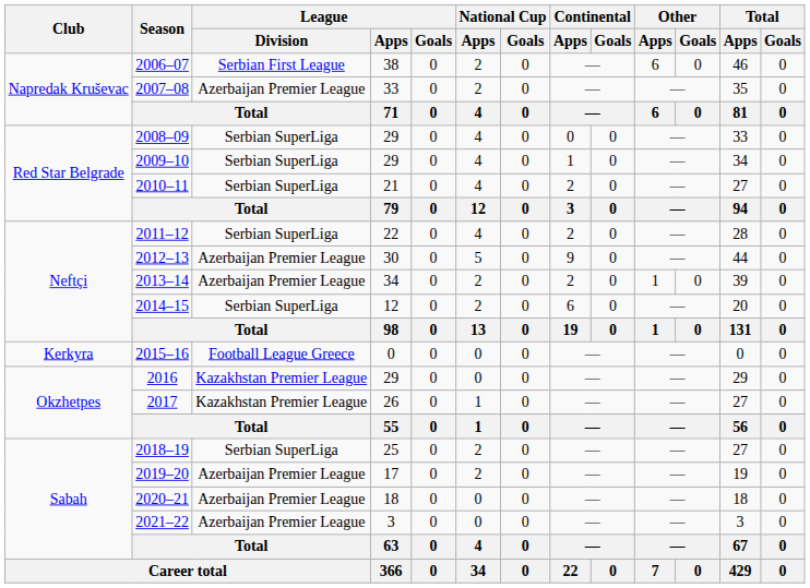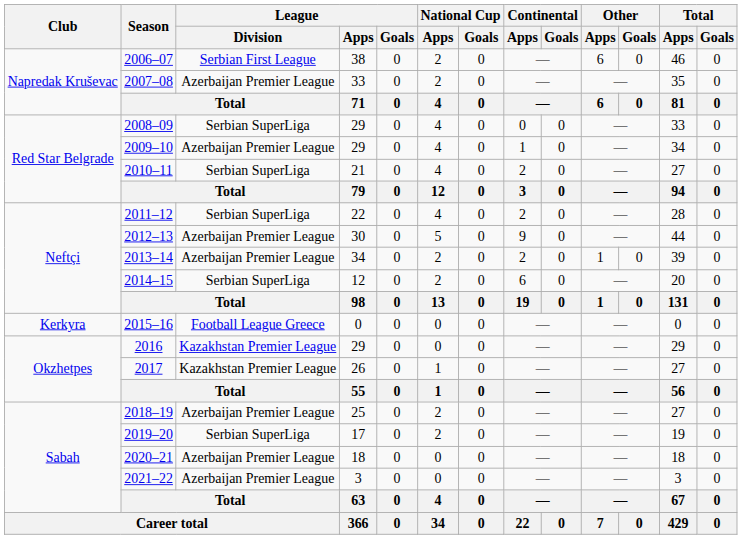 <table class="wikitable" style="text-align:center">
 <tr>
 <th rowspan="2">Club</th>
 <th rowspan="2">Season</th>
 <th colspan="3">League</th>
 <th colspan="2">National Cup</th>
 <th colspan="2">Continental</th>
 <th colspan="2">Other</th>
 <th colspan="2">Total</th>
 </tr>
 <tr>
 <th>Division</th>
 <th>Apps</th>
 <th>Goals</th>
 <th>Apps</th>
 <th>Goals</th>
 <th>Apps</th>
 <th>Goals</th>
 <th>Apps</th>
 <th>Goals</th>
 <th>Apps</th>
 <th>Goals</th>
 </tr>
 <tr>
 <td rowspan="3"><a href='#'>Napredak Kruševac</a></td>
 <td><a href='#'>2006–07</a></td>
 <td><a href='#'>Serbian First League</a></td>
 <td>38</td>
 <td>0</td>
 <td>2</td>
 <td>0</td>
 <td colspan="2">—</td>
 <td>6</td>
 <td>0</td>
 <td>46</td>
 <td>0</td>
 </tr>
 <tr>
 <td><a href='#'>2007–08</a></td>
 <td>Azerbaijan Premier League</td>
 <td>33</td>
 <td>0</td>
 <td>2</td>
 <td>0</td>
 <td colspan="2">—</td>
 <td colspan="2">—</td>
 <td>35</td>
 <td>0</td>
 </tr>
 <tr>
 <th colspan="2">Total</th>
 <th>71</th>
 <th>0</th>
 <th>4</th>
 <th>0</th>
 <th colspan="2">—</th>
 <th>6</th>
 <th>0</th>
 <th>81</th>
 <th>0</th>
 </tr>
 <tr>
 <td rowspan="4"><a href='#'>Red Star Belgrade</a></td>
 <td><a href='#'>2008–09</a></td>
 <td>Serbian SuperLiga</td>
 <td>29</td>
 <td>0</td>
 <td>4</td>
 <td>0</td>
 <td>0</td>
 <td>0</td>
 <td colspan="2">—</td>
 <td>33</td>
 <td>0</td>
 </tr>
 <tr>
 <td><a href='#'>2009–10</a></td>
-<td>Serbian SuperLiga</td>
+<td>Azerbaijan Premier League</td>
 <td>29</td>
 <td>0</td>
 <td>4</td>
 <td>0</td>
 <td>1</td>
 <td>0</td>
 <td colspan="2">—</td>
 <td>34</td>
 <td>0</td>
 </tr>
 <tr>
 <td><a href='#'>2010–11</a></td>
 <td>Serbian SuperLiga</td>
 <td>21</td>
 <td>0</td>
 <td>4</td>
 <td>0</td>
 <td>2</td>
 <td>0</td>
 <td colspan="2">—</td>
 <td>27</td>
 <td>0</td>
 </tr>
 <tr>
 <th colspan="2">Total</th>
 <th>79</th>
 <th>0</th>
 <th>12</th>
 <th>0</th>
 <th>3</th>
 <th>0</th>
 <th colspan="2">—</th>
 <th>94</th>
 <th>0</th>
 </tr>
 <tr>
 <td rowspan="5"><a href='#'>Neftçi</a></td>
 <td><a href='#'>2011–12</a></td>
 <td>Serbian SuperLiga</td>
 <td>22</td>
 <td>0</td>
 <td>4</td>
 <td>0</td>
 <td>2</td>
 <td>0</td>
 <td colspan="2">—</td>
 <td>28</td>
 <td>0</td>
 </tr>
 <tr>
 <td><a href='#'>2012–13</a></td>
 <td>Azerbaijan Premier League</td>
 <td>30</td>
 <td>0</td>
 <td>5</td>
 <td>0</td>
 <td>9</td>
 <td>0</td>
 <td colspan="2">—</td>
 <td>44</td>
 <td>0</td>
 </tr>
 <tr>
 <td><a href='#'>2013–14</a></td>
 <td>Azerbaijan Premier League</td>
 <td>34</td>
 <td>0</td>
 <td>2</td>
 <td>0</td>
 <td>2</td>
 <td>0</td>
 <td>1</td>
 <td>0</td>
 <td>39</td>
 <td>0</td>
 </tr>
 <tr>
 <td><a href='#'>2014–15</a></td>
 <td>Serbian SuperLiga</td>
 <td>12</td>
 <td>0</td>
 <td>2</td>
 <td>0</td>
 <td>6</td>
 <td>0</td>
 <td colspan="2">—</td>
 <td>20</td>
 <td>0</td>
 </tr>
 <tr>
 <th colspan="2">Total</th>
 <th>98</th>
 <th>0</th>
 <th>13</th>
 <th>0</th>
 <th>19</th>
 <th>0</th>
 <th>1</th>
 <th>0</th>
 <th>131</th>
 <th>0</th>
 </tr>
 <tr>
 <td><a href='#'>Kerkyra</a></td>
 <td><a href='#'>2015–16</a></td>
 <td><a href='#'>Football League Greece</a></td>
 <td>0</td>
 <td>0</td>
 <td>0</td>
 <td>0</td>
 <td colspan="2">—</td>
 <td colspan="2">—</td>
 <td>0</td>
 <td>0</td>
 </tr>
 <tr>
 <td rowspan="3"><a href='#'>Okzhetpes</a></td>
 <td><a href='#'>2016</a></td>
 <td><a href='#'>Kazakhstan Premier League</a></td>
 <td>29</td>
 <td>0</td>
 <td>0</td>
 <td>0</td>
 <td colspan="2">—</td>
 <td colspan="2">—</td>
 <td>29</td>
 <td>0</td>
 </tr>
 <tr>
 <td><a href='#'>2017</a></td>
 <td>Kazakhstan Premier League</td>
 <td>26</td>
 <td>0</td>
 <td>1</td>
 <td>0</td>
 <td colspan="2">—</td>
 <td colspan="2">—</td>
 <td>27</td>
 <td>0</td>
 </tr>
 <tr>
 <th colspan="2">Total</th>
 <th>55</th>
 <th>0</th>
 <th>1</th>
 <th>0</th>
 <th colspan="2">—</th>
 <th colspan="2">—</th>
 <th>56</th>
 <th>0</th>
 </tr>
 <tr>
 <td rowspan="5"><a href='#'>Sabah</a></td>
 <td><a href='#'>2018–19</a></td>
-<td>Serbian SuperLiga</td>
+<td>Azerbaijan Premier League</td>
 <td>25</td>
 <td>0</td>
 <td>2</td>
 <td>0</td>
 <td colspan="2">—</td>
 <td colspan="2">—</td>
 <td>27</td>
 <td>0</td>
 </tr>
 <tr>
 <td><a href='#'>2019–20</a></td>
-<td>Azerbaijan Premier League</td>
+<td>Serbian SuperLiga</td>
 <td>17</td>
 <td>0</td>
 <td>2</td>
 <td>0</td>
 <td colspan="2">—</td>
 <td colspan="2">—</td>
 <td>19</td>
 <td>0</td>
 </tr>
 <tr>
 <td><a href='#'>2020–21</a></td>
 <td>Azerbaijan Premier League</td>
 <td>18</td>
 <td>0</td>
 <td>0</td>
 <td>0</td>
 <td colspan="2">—</td>
 <td colspan="2">—</td>
 <td>18</td>
 <td>0</td>
 </tr>
 <tr>
 <td><a href='#'>2021–22</a></td>
 <td>Azerbaijan Premier League</td>
 <td>3</td>
 <td>0</td>
 <td>0</td>
 <td>0</td>
 <td colspan="2">—</td>
 <td colspan="2">—</td>
 <td>3</td>
 <td>0</td>
 </tr>
 <tr>
 <th colspan="2">Total</th>
 <th>63</th>
 <th>0</th>
 <th>4</th>
 <th>0</th>
 <th colspan="2">—</th>
 <th colspan="2">—</th>
 <th>67</th>
 <th>0</th>
 </tr>
 <tr>
 <th colspan="3">Career total</th>
 <th>366</th>
 <th>0</th>
 <th>34</th>
 <th>0</th>
 <th>22</th>
 <th>0</th>
 <th>7</th>
 <th>0</th>
 <th>429</th>
 <th>0</th>
 </tr>
 </table>
